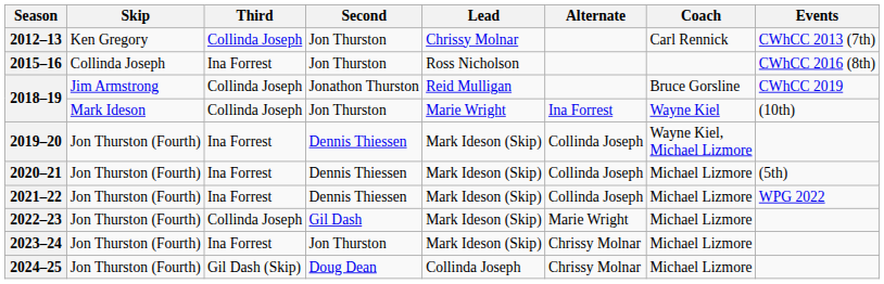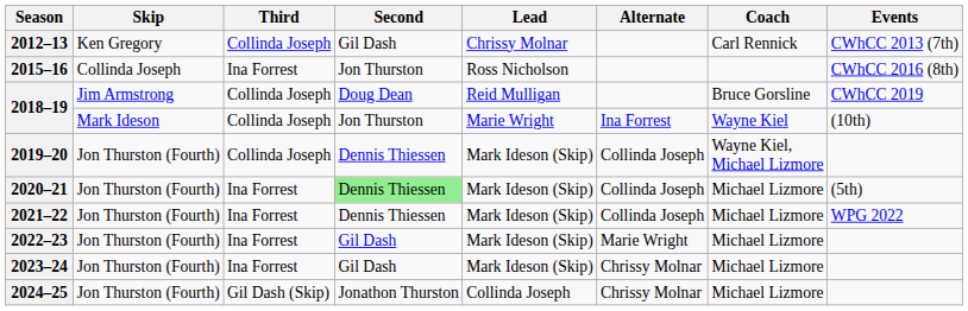 <table class="wikitable">
 <tr>
 <th scope="col" width=60>Season</th>
 <th scope="col">Skip</th>
 <th scope="col">Third</th>
 <th scope="col">Second</th>
 <th scope="col">Lead</th>
 <th scope="col">Alternate</th>
 <th scope="col">Coach</th>
 <th scope="col">Events</th>
 </tr>
 <tr>
 <th scope="row">2012–13</th>
 <td>Ken Gregory</td>
 <td><a href='#'>Collinda Joseph</a></td>
-<td>Jon Thurston</td>
+<td>Gil Dash</td>
 <td><a href='#'>Chrissy Molnar</a></td>
 <td></td>
 <td>Carl Rennick</td>
 <td><a href='#'>CWhCC 2013</a> (7th)</td>
 </tr>
 <tr>
 <th scope="row">2015–16</th>
 <td>Collinda Joseph</td>
 <td>Ina Forrest</td>
 <td>Jon Thurston</td>
 <td>Ross Nicholson</td>
 <td></td>
 <td></td>
 <td><a href='#'>CWhCC 2016</a> (8th)</td>
 </tr>
 <tr>
 <th scope="row" rowspan=2>2018–19</th>
 <td><a href='#'>Jim Armstrong</a></td>
 <td>Collinda Joseph</td>
-<td>Jonathon Thurston</td>
+<td><a href='#'>Doug Dean</a></td>
 <td><a href='#'>Reid Mulligan</a></td>
 <td></td>
 <td>Bruce Gorsline</td>
 <td><a href='#'>CWhCC 2019</a> </td>
 </tr>
 <tr>
 <td><a href='#'>Mark Ideson</a></td>
 <td>Collinda Joseph</td>
 <td>Jon Thurston</td>
 <td><a href='#'>Marie Wright</a></td>
 <td><a href='#'>Ina Forrest</a></td>
 <td><a href='#'>Wayne Kiel</a></td>
 <td> (10th)</td>
 </tr>
 <tr>
 <th scope="row">2019–20</th>
 <td>Jon Thurston (Fourth)</td>
-<td>Ina Forrest</td>
+<td>Collinda Joseph</td>
 <td><a href='#'>Dennis Thiessen</a></td>
 <td>Mark Ideson (Skip)</td>
 <td>Collinda Joseph</td>
 <td>Wayne Kiel,<br><a href='#'>Michael Lizmore</a></td>
 <td> </td>
 </tr>
 <tr>
 <th scope="row">2020–21</th>
 <td>Jon Thurston (Fourth)</td>
 <td>Ina Forrest</td>
-<td>Dennis Thiessen</td>
+<td style="background: lightgreen;">Dennis Thiessen</td>
 <td>Mark Ideson (Skip)</td>
 <td>Collinda Joseph</td>
 <td>Michael Lizmore</td>
 <td> (5th)</td>
 </tr>
 <tr>
 <th scope="row">2021–22</th>
 <td>Jon Thurston (Fourth)</td>
 <td>Ina Forrest</td>
 <td>Dennis Thiessen</td>
 <td>Mark Ideson (Skip)</td>
 <td>Collinda Joseph</td>
 <td>Michael Lizmore</td>
 <td><a href='#'>WPG 2022</a> </td>
 </tr>
 <tr>
 <th scope="row">2022–23</th>
 <td>Jon Thurston (Fourth)</td>
-<td>Collinda Joseph</td>
+<td>Ina Forrest</td>
 <td><a href='#'>Gil Dash</a></td>
 <td>Mark Ideson (Skip)</td>
 <td>Marie Wright</td>
 <td>Michael Lizmore</td>
 <td> </td>
 </tr>
 <tr>
 <th scope="row">2023–24</th>
 <td>Jon Thurston (Fourth)</td>
 <td>Ina Forrest</td>
-<td>Jon Thurston</td>
+<td>Gil Dash</td>
 <td>Mark Ideson (Skip)</td>
 <td>Chrissy Molnar</td>
 <td>Michael Lizmore</td>
 <td> </td>
 </tr>
 <tr>
 <th scope="row">2024–25</th>
 <td>Jon Thurston (Fourth)</td>
 <td>Gil Dash (Skip)</td>
-<td><a href='#'>Doug Dean</a></td>
+<td>Jonathon Thurston</td>
 <td>Collinda Joseph</td>
 <td>Chrissy Molnar</td>
 <td>Michael Lizmore</td>
 <td> </td>
 </tr>
 </table>
